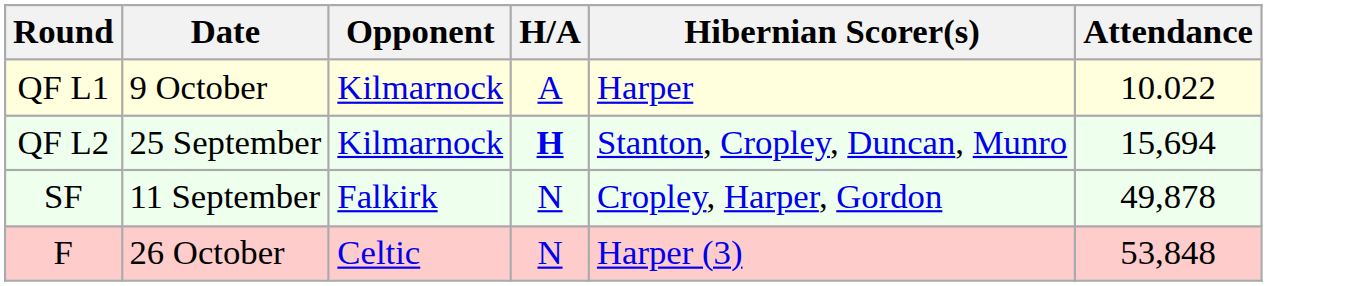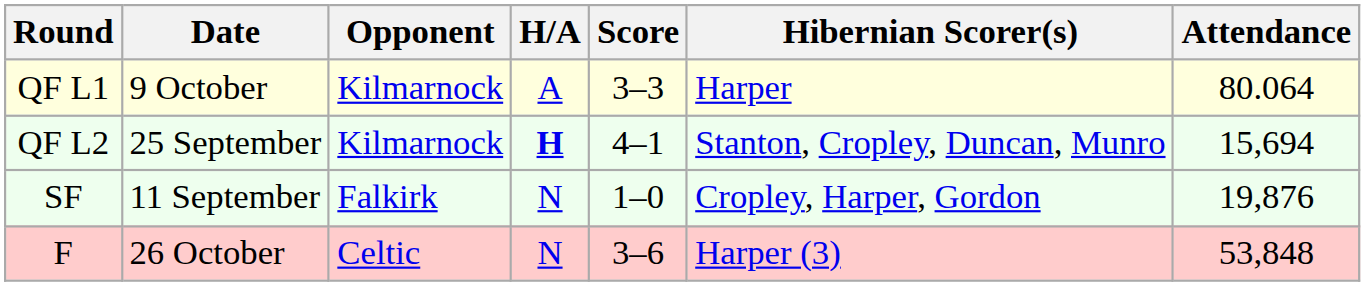 <table class="wikitable" style="text-align:center">
 <tr>
 <th>Round</th>
 <th>Date</th>
 <th>Opponent</th>
 <th>H/A</th>
+<th>Score</th>
 <th>Hibernian Scorer(s)</th>
 <th>Attendance</th>
 </tr>
 <tr bgcolor=#FFFFDD>
 <td>QF L1</td>
 <td align=left>9 October</td>
 <td align=left><a href='#'>Kilmarnock</a></td>
 <td><a href='#'>A</a></td>
+<td>3–3</td>
 <td align=left><a href='#'>Harper</a></td>
-<td>10.022</td>
+<td>80.064</td>
 </tr>
 <tr bgcolor=#EEFFEE>
 <td>QF L2</td>
 <td align=left>25 September</td>
 <td align=left><a href='#'>Kilmarnock</a></td>
 <td><strong><a href='#'>H</a></strong></td>
+<td>4–1</td>
 <td align=left><a href='#'>Stanton</a>, <a href='#'>Cropley</a>, <a href='#'>Duncan</a>, <a href='#'>Munro</a></td>
 <td>15,694</td>
 </tr>
 <tr bgcolor=#EEFFEE>
 <td>SF</td>
 <td align=left>11 September</td>
 <td align=left><a href='#'>Falkirk</a></td>
 <td><a href='#'>N</a></td>
+<td>1–0</td>
 <td align=left><a href='#'>Cropley</a>, <a href='#'>Harper</a>, <a href='#'>Gordon</a></td>
-<td>49,878</td>
+<td>19,876</td>
 </tr>
 <tr bgcolor=#FFCCCC>
 <td>F</td>
 <td align=left>26 October</td>
 <td align=left><a href='#'>Celtic</a></td>
 <td><a href='#'>N</a></td>
+<td>3–6</td>
 <td align=left><a href='#'>Harper (3)</a></td>
 <td>53,848</td>
 </tr>
 </table>
